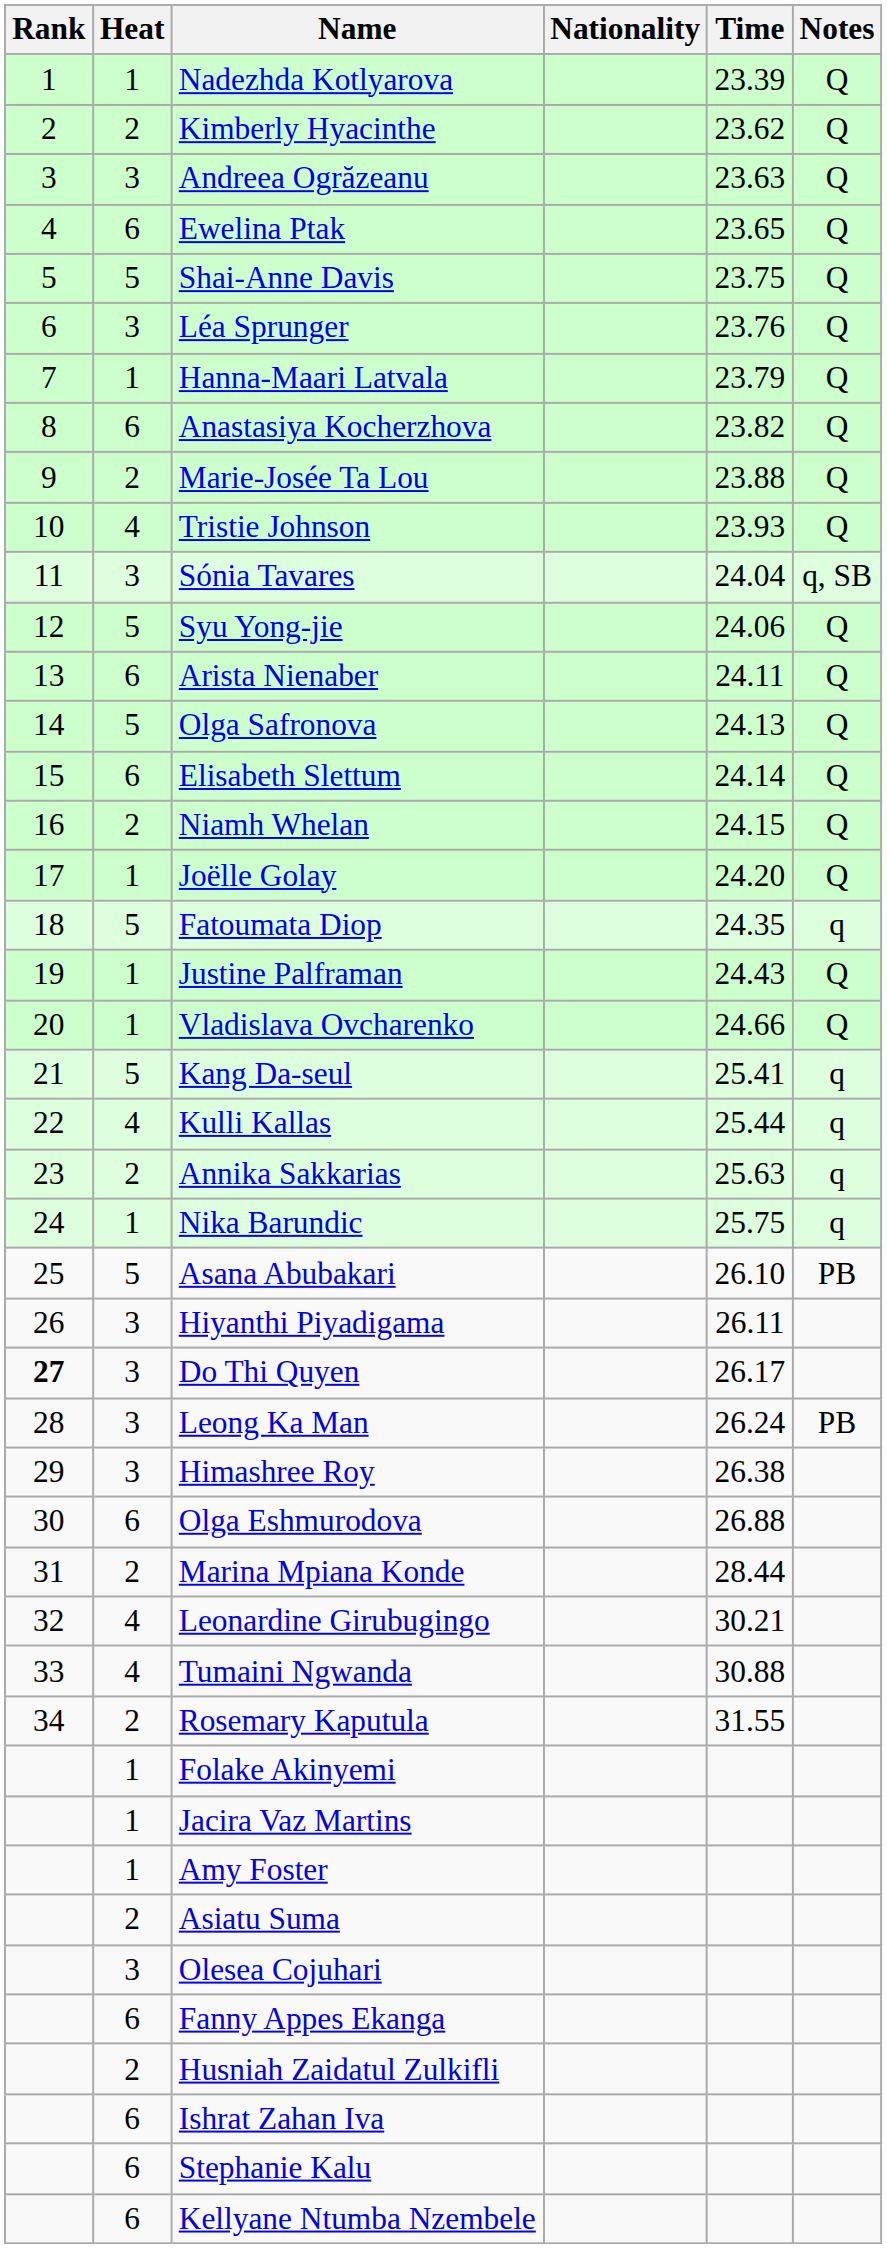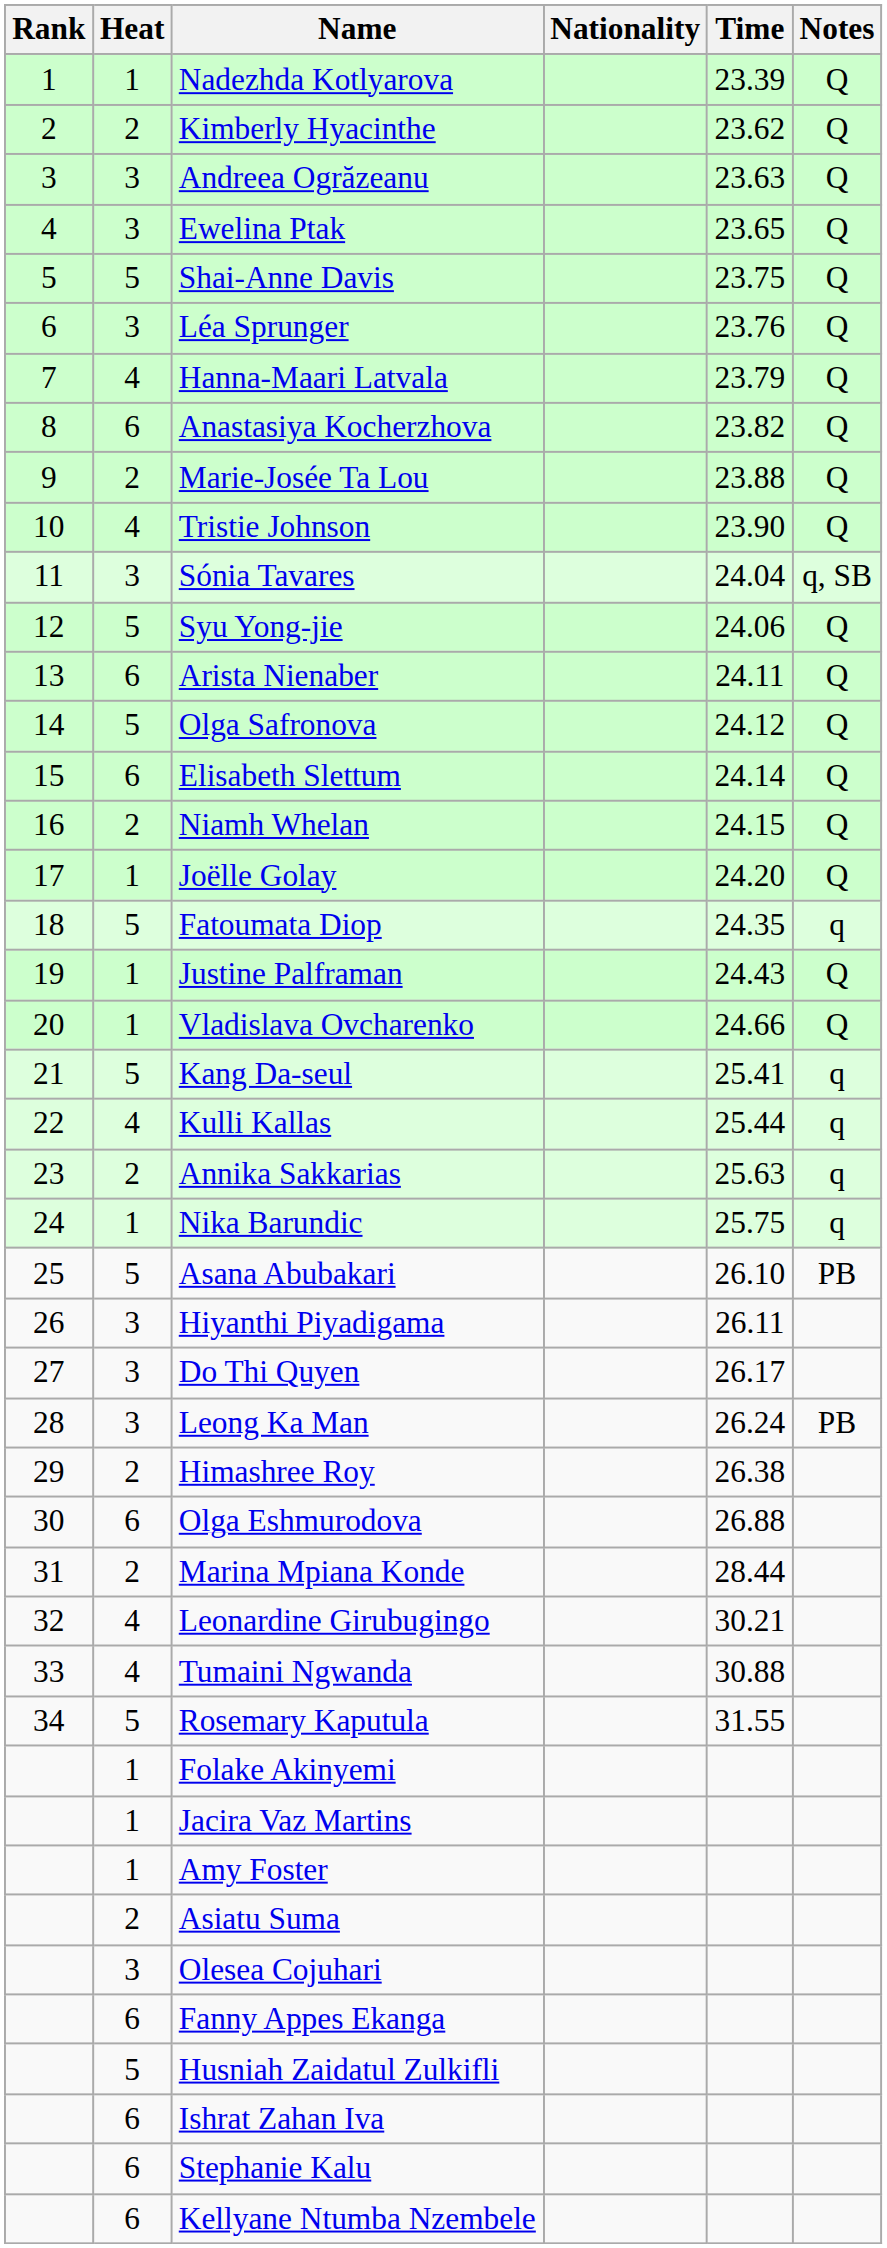 <table class="wikitable sortable" style="text-align:center">
 <tr>
 <th>Rank</th>
 <th>Heat</th>
 <th>Name</th>
 <th>Nationality</th>
 <th>Time</th>
 <th>Notes</th>
 </tr>
 <tr bgcolor=ccffcc>
 <td>1</td>
 <td>1</td>
 <td align=left><a href='#'>Nadezhda Kotlyarova</a></td>
 <td align=left></td>
 <td>23.39</td>
 <td>Q</td>
 </tr>
 <tr bgcolor=ccffcc>
 <td>2</td>
 <td>2</td>
 <td align=left><a href='#'>Kimberly Hyacinthe</a></td>
 <td align=left></td>
 <td>23.62</td>
 <td>Q</td>
 </tr>
 <tr bgcolor=ccffcc>
 <td>3</td>
 <td>3</td>
 <td align=left><a href='#'>Andreea Ogrăzeanu</a></td>
 <td align=left></td>
 <td>23.63</td>
 <td>Q</td>
 </tr>
 <tr bgcolor=ccffcc>
 <td>4</td>
-<td>6</td>
+<td>3</td>
 <td align=left><a href='#'>Ewelina Ptak</a></td>
 <td align=left></td>
 <td>23.65</td>
 <td>Q</td>
 </tr>
 <tr bgcolor=ccffcc>
 <td>5</td>
 <td>5</td>
 <td align=left><a href='#'>Shai-Anne Davis</a></td>
 <td align=left></td>
 <td>23.75</td>
 <td>Q</td>
 </tr>
 <tr bgcolor=ccffcc>
 <td>6</td>
 <td>3</td>
 <td align=left><a href='#'>Léa Sprunger</a></td>
 <td align=left></td>
 <td>23.76</td>
 <td>Q</td>
 </tr>
 <tr bgcolor=ccffcc>
 <td>7</td>
-<td>1</td>
+<td>4</td>
 <td align=left><a href='#'>Hanna-Maari Latvala</a></td>
 <td align=left></td>
 <td>23.79</td>
 <td>Q</td>
 </tr>
 <tr bgcolor=ccffcc>
 <td>8</td>
 <td>6</td>
 <td align=left><a href='#'>Anastasiya Kocherzhova</a></td>
 <td align=left></td>
 <td>23.82</td>
 <td>Q</td>
 </tr>
 <tr bgcolor=ccffcc>
 <td>9</td>
 <td>2</td>
 <td align=left><a href='#'>Marie-Josée Ta Lou</a></td>
 <td align=left></td>
 <td>23.88</td>
 <td>Q</td>
 </tr>
 <tr bgcolor=ccffcc>
 <td>10</td>
 <td>4</td>
 <td align=left><a href='#'>Tristie Johnson</a></td>
 <td align=left></td>
-<td>23.93</td>
+<td>23.90</td>
 <td>Q</td>
 </tr>
 <tr bgcolor=ddffdd>
 <td>11</td>
 <td>3</td>
 <td align=left><a href='#'>Sónia Tavares</a></td>
 <td align=left></td>
 <td>24.04</td>
 <td>q, SB</td>
 </tr>
 <tr bgcolor=ccffcc>
 <td>12</td>
 <td>5</td>
 <td align=left><a href='#'>Syu Yong-jie</a></td>
 <td align=left></td>
 <td>24.06</td>
 <td>Q</td>
 </tr>
 <tr bgcolor=ccffcc>
 <td>13</td>
 <td>6</td>
 <td align=left><a href='#'>Arista Nienaber</a></td>
 <td align=left></td>
 <td>24.11</td>
 <td>Q</td>
 </tr>
 <tr bgcolor=ccffcc>
 <td>14</td>
 <td>5</td>
 <td align=left><a href='#'>Olga Safronova</a></td>
 <td align=left></td>
-<td>24.13</td>
+<td>24.12</td>
 <td>Q</td>
 </tr>
 <tr bgcolor=ccffcc>
 <td>15</td>
 <td>6</td>
 <td align=left><a href='#'>Elisabeth Slettum</a></td>
 <td align=left></td>
 <td>24.14</td>
 <td>Q</td>
 </tr>
 <tr bgcolor=ccffcc>
 <td>16</td>
 <td>2</td>
 <td align=left><a href='#'>Niamh Whelan</a></td>
 <td align=left></td>
 <td>24.15</td>
 <td>Q</td>
 </tr>
 <tr bgcolor=ccffcc>
 <td>17</td>
 <td>1</td>
 <td align=left><a href='#'>Joëlle Golay</a></td>
 <td align=left></td>
 <td>24.20</td>
 <td>Q</td>
 </tr>
 <tr bgcolor=ddffdd>
 <td>18</td>
 <td>5</td>
 <td align=left><a href='#'>Fatoumata Diop</a></td>
 <td align=left></td>
 <td>24.35</td>
 <td>q</td>
 </tr>
 <tr bgcolor=ccffcc>
 <td>19</td>
 <td>1</td>
 <td align=left><a href='#'>Justine Palframan</a></td>
 <td align=left></td>
 <td>24.43</td>
 <td>Q</td>
 </tr>
 <tr bgcolor=ccffcc>
 <td>20</td>
 <td>1</td>
 <td align=left><a href='#'>Vladislava Ovcharenko</a></td>
 <td align=left></td>
 <td>24.66</td>
 <td>Q</td>
 </tr>
 <tr bgcolor=ddffdd>
 <td>21</td>
 <td>5</td>
 <td align=left><a href='#'>Kang Da-seul</a></td>
 <td align=left></td>
 <td>25.41</td>
 <td>q</td>
 </tr>
 <tr bgcolor=ddffdd>
 <td>22</td>
 <td>4</td>
 <td align=left><a href='#'>Kulli Kallas</a></td>
 <td align=left></td>
 <td>25.44</td>
 <td>q</td>
 </tr>
 <tr bgcolor=ddffdd>
 <td>23</td>
 <td>2</td>
 <td align=left><a href='#'>Annika Sakkarias</a></td>
 <td align=left></td>
 <td>25.63</td>
 <td>q</td>
 </tr>
 <tr bgcolor=ddffdd>
 <td>24</td>
 <td>1</td>
 <td align=left><a href='#'>Nika Barundic</a></td>
 <td align=left></td>
 <td>25.75</td>
 <td>q</td>
 </tr>
 <tr>
 <td>25</td>
 <td>5</td>
 <td align=left><a href='#'>Asana Abubakari</a></td>
 <td align=left></td>
 <td>26.10</td>
 <td>PB</td>
 </tr>
 <tr>
 <td>26</td>
 <td>3</td>
 <td align=left><a href='#'>Hiyanthi Piyadigama</a></td>
 <td align=left></td>
 <td>26.11</td>
 <td></td>
 </tr>
 <tr>
-<td><strong>27</strong></td>
+<td>27</td>
 <td>3</td>
 <td align=left><a href='#'>Do Thi Quyen</a></td>
 <td align=left></td>
 <td>26.17</td>
 <td></td>
 </tr>
 <tr>
 <td>28</td>
 <td>3</td>
 <td align=left><a href='#'>Leong Ka Man</a></td>
 <td align=left></td>
 <td>26.24</td>
 <td>PB</td>
 </tr>
 <tr>
 <td>29</td>
-<td>3</td>
+<td>2</td>
 <td align=left><a href='#'>Himashree Roy</a></td>
 <td align=left></td>
 <td>26.38</td>
 <td></td>
 </tr>
 <tr>
 <td>30</td>
 <td>6</td>
 <td align=left><a href='#'>Olga Eshmurodova</a></td>
 <td align=left></td>
 <td>26.88</td>
 <td></td>
 </tr>
 <tr>
 <td>31</td>
 <td>2</td>
 <td align=left><a href='#'>Marina Mpiana Konde</a></td>
 <td align=left></td>
 <td>28.44</td>
 <td></td>
 </tr>
 <tr>
 <td>32</td>
 <td>4</td>
 <td align=left><a href='#'>Leonardine Girubugingo</a></td>
 <td align=left></td>
 <td>30.21</td>
 <td></td>
 </tr>
 <tr>
 <td>33</td>
 <td>4</td>
 <td align=left><a href='#'>Tumaini Ngwanda</a></td>
 <td align=left></td>
 <td>30.88</td>
 <td></td>
 </tr>
 <tr>
 <td>34</td>
-<td>2</td>
+<td>5</td>
 <td align=left><a href='#'>Rosemary Kaputula</a></td>
 <td align=left></td>
 <td>31.55</td>
 <td></td>
 </tr>
 <tr>
 <td></td>
 <td>1</td>
 <td align=left><a href='#'>Folake Akinyemi</a></td>
 <td align=left></td>
 <td></td>
 <td></td>
 </tr>
 <tr>
 <td></td>
 <td>1</td>
 <td align=left><a href='#'>Jacira Vaz Martins</a></td>
 <td align=left></td>
 <td></td>
 <td></td>
 </tr>
 <tr>
 <td></td>
 <td>1</td>
 <td align=left><a href='#'>Amy Foster</a></td>
 <td align=left></td>
 <td></td>
 <td></td>
 </tr>
 <tr>
 <td></td>
 <td>2</td>
 <td align=left><a href='#'>Asiatu Suma</a></td>
 <td align=left></td>
 <td></td>
 <td></td>
 </tr>
 <tr>
 <td></td>
 <td>3</td>
 <td align=left><a href='#'>Olesea Cojuhari</a></td>
 <td align=left></td>
 <td></td>
 <td></td>
 </tr>
 <tr>
 <td></td>
 <td>6</td>
 <td align=left><a href='#'>Fanny Appes Ekanga</a></td>
 <td align=left></td>
 <td></td>
 <td></td>
 </tr>
 <tr>
 <td></td>
-<td>2</td>
+<td>5</td>
 <td align=left><a href='#'>Husniah Zaidatul Zulkifli</a></td>
 <td align=left></td>
 <td></td>
 <td></td>
 </tr>
 <tr>
 <td></td>
 <td>6</td>
 <td align=left><a href='#'>Ishrat Zahan Iva</a></td>
 <td align=left></td>
 <td></td>
 <td></td>
 </tr>
 <tr>
 <td></td>
 <td>6</td>
 <td align=left><a href='#'>Stephanie Kalu</a></td>
 <td align=left></td>
 <td></td>
 <td></td>
 </tr>
 <tr>
 <td></td>
 <td>6</td>
 <td align=left><a href='#'>Kellyane Ntumba Nzembele</a></td>
 <td align=left></td>
 <td></td>
 <td></td>
 </tr>
 </table>
